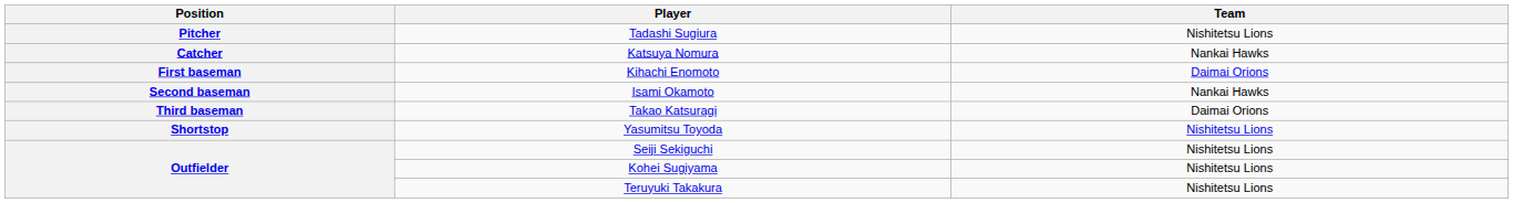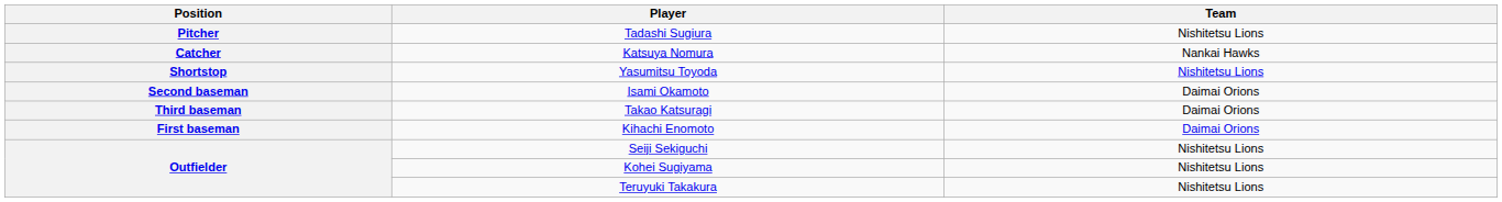 <table class="wikitable" style="text-align:center;">
 <tr>
 <th scope="col" width="7%">Position</th>
 <th scope="col" width="10%">Player</th>
 <th scope="col" width="10%">Team</th>
 </tr>
 <tr>
 <th scope="row" style="text-align:center;"><a href='#'>Pitcher</a></th>
 <td><a href='#'>Tadashi Sugiura</a></td>
 <td>Nishitetsu Lions</td>
 </tr>
 <tr>
 <th scope="row" style="text-align:center;"><a href='#'>Catcher</a></th>
 <td><a href='#'>Katsuya Nomura</a></td>
 <td>Nankai Hawks</td>
 </tr>
 <tr>
-<th scope="row" style="text-align:center;"><a href='#'>First baseman</a></th>
-<td><a href='#'>Kihachi Enomoto</a></td>
-<td><a href='#'>Daimai Orions</a></td>
+<th scope="row" style="text-align:center;"><a href='#'>Shortstop</a></th>
+<td><a href='#'>Yasumitsu Toyoda</a></td>
+<td><a href='#'>Nishitetsu Lions</a></td>
 </tr>
 <tr>
 <th scope="row" style="text-align:center;"><a href='#'>Second baseman</a></th>
 <td><a href='#'>Isami Okamoto</a></td>
-<td>Nankai Hawks</td>
+<td>Daimai Orions</td>
 </tr>
 <tr>
 <th scope="row" style="text-align:center;"><a href='#'>Third baseman</a></th>
 <td><a href='#'>Takao Katsuragi</a></td>
 <td>Daimai Orions</td>
 </tr>
 <tr>
-<th scope="row" style="text-align:center;"><a href='#'>Shortstop</a></th>
-<td><a href='#'>Yasumitsu Toyoda</a></td>
-<td><a href='#'>Nishitetsu Lions</a></td>
+<th scope="row" style="text-align:center;"><a href='#'>First baseman</a></th>
+<td><a href='#'>Kihachi Enomoto</a></td>
+<td><a href='#'>Daimai Orions</a></td>
 </tr>
 <tr>
 <th scope="row" style="text-align:center;" rowspan=3><a href='#'>Outfielder</a></th>
 <td><a href='#'>Seiji Sekiguchi</a></td>
 <td>Nishitetsu Lions</td>
 </tr>
 <tr>
 <td><a href='#'>Kohei Sugiyama</a></td>
 <td>Nishitetsu Lions</td>
 </tr>
 <tr>
 <td><a href='#'>Teruyuki Takakura</a></td>
 <td>Nishitetsu Lions</td>
 </tr>
 </table>
